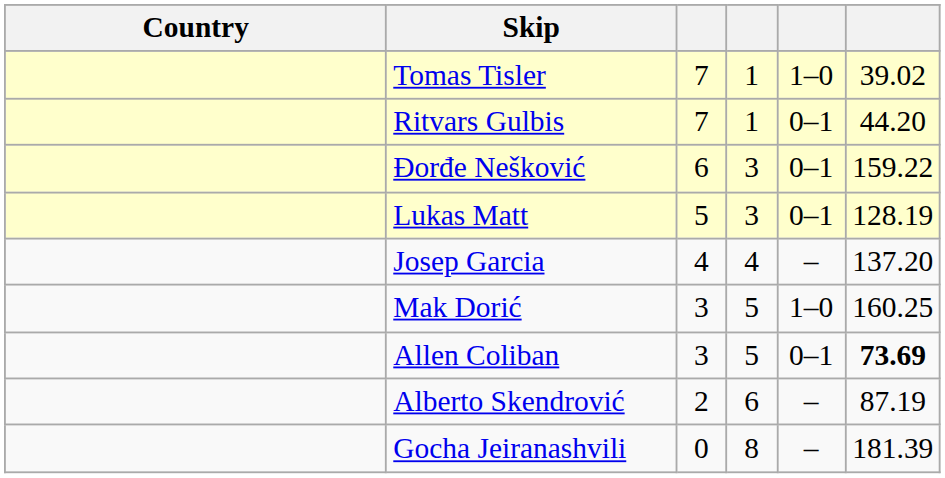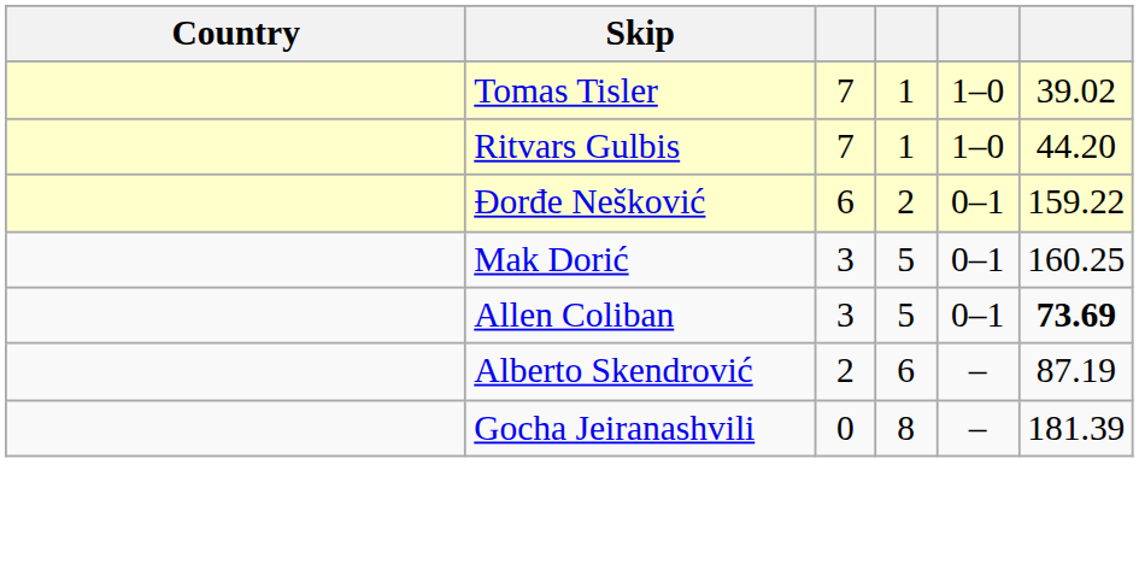 <table class=wikitable style="text-align:center;">
 <tr>
 <th width=200>Country</th>
 <th width=150>Skip</th>
 <th width=20></th>
 <th width=20></th>
 <th width=30></th>
 <th width=20></th>
 </tr>
 <tr bgcolor=#ffffcc>
 <td style="text-align:left;"></td>
 <td style="text-align:left;"><a href='#'>Tomas Tisler</a></td>
 <td>7</td>
 <td>1</td>
 <td>1–0</td>
 <td>39.02</td>
 </tr>
 <tr bgcolor=#ffffcc>
 <td style="text-align:left;"></td>
 <td style="text-align:left;"><a href='#'>Ritvars Gulbis</a></td>
 <td>7</td>
 <td>1</td>
-<td>0–1</td>
+<td>1–0</td>
 <td>44.20</td>
 </tr>
 <tr bgcolor=#ffffcc>
 <td style="text-align:left;"></td>
 <td style="text-align:left;"><a href='#'>Đorđe Nešković</a></td>
 <td>6</td>
-<td>3</td>
+<td>2</td>
 <td>0–1</td>
 <td>159.22</td>
-</tr>
-<tr bgcolor=#ffffcc>
-<td style="text-align:left;"></td>
-<td style="text-align:left;"><a href='#'>Lukas Matt</a></td>
-<td>5</td>
-<td>3</td>
-<td>0–1</td>
-<td>128.19</td>
-</tr>
-<tr>
-<td style="text-align:left;"></td>
-<td style="text-align:left;"><a href='#'>Josep Garcia</a></td>
-<td>4</td>
-<td>4</td>
-<td>–</td>
-<td>137.20</td>
 </tr>
 <tr>
 <td style="text-align:left;"></td>
 <td style="text-align:left;"><a href='#'>Mak Dorić</a></td>
 <td>3</td>
 <td>5</td>
-<td>1–0</td>
+<td>0–1</td>
 <td>160.25</td>
 </tr>
 <tr>
 <td style="text-align:left;"></td>
 <td style="text-align:left;"><a href='#'>Allen Coliban</a></td>
 <td>3</td>
 <td>5</td>
 <td>0–1</td>
 <td><strong>73.69</strong></td>
 </tr>
 <tr>
 <td style="text-align:left;"></td>
 <td style="text-align:left;"><a href='#'>Alberto Skendrović</a></td>
 <td>2</td>
 <td>6</td>
 <td>–</td>
 <td>87.19</td>
 </tr>
 <tr>
 <td style="text-align:left;"></td>
 <td style="text-align:left;"><a href='#'>Gocha Jeiranashvili</a></td>
 <td>0</td>
 <td>8</td>
 <td>–</td>
 <td>181.39</td>
 </tr>
 </table>
